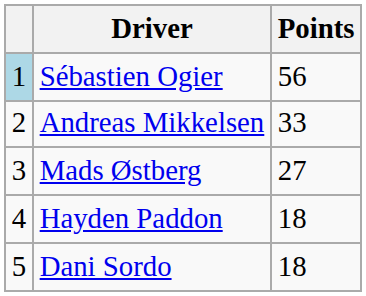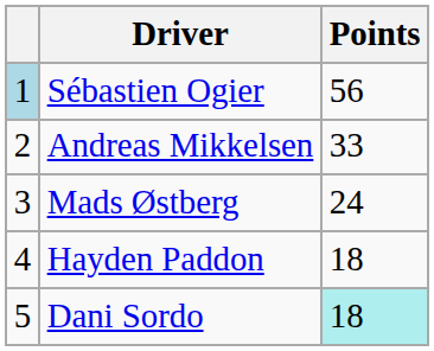 <table class="wikitable" style="font-size: 90%;">
 <tr>
 <th></th>
 <th>Driver</th>
 <th>Points</th>
 </tr>
 <tr>
 <td align="center" style="background: lightblue;">1</td>
 <td> <a href='#'>Sébastien Ogier</a></td>
 <td align="left">56</td>
 </tr>
 <tr>
 <td align="center">2</td>
 <td> <a href='#'>Andreas Mikkelsen</a></td>
 <td align="left">33</td>
 </tr>
 <tr>
 <td align="center">3</td>
 <td> <a href='#'>Mads Østberg</a></td>
-<td align="left">27</td>
+<td align="left">24</td>
 </tr>
 <tr>
 <td align="center">4</td>
 <td> <a href='#'>Hayden Paddon</a></td>
 <td align="left">18</td>
 </tr>
 <tr>
 <td align="center">5</td>
 <td> <a href='#'>Dani Sordo</a></td>
-<td align="left">18</td>
+<td align="left" style="background: paleturquoise;">18</td>
 </tr>
 <tr>
 </tr>
 </table>
